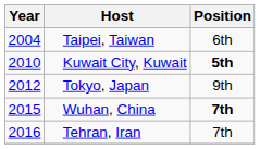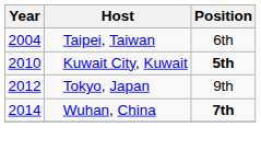 <table class="wikitable" style="text-align: center;">
 <tr>
 <th>Year</th>
 <th>Host</th>
 <th>Position</th>
 </tr>
 <tr>
 <td><a href='#'>2004</a></td>
 <td style="text-align: left; padding-left: 20px;"> <a href='#'>Taipei</a>, <a href='#'>Taiwan</a></td>
 <td>6th</td>
 </tr>
 <tr>
 <td><a href='#'>2010</a></td>
 <td style="text-align: left; padding-left: 20px;"> <a href='#'>Kuwait City</a>, <a href='#'>Kuwait</a></td>
 <td><strong>5th</strong></td>
 </tr>
 <tr>
 <td><a href='#'>2012</a></td>
 <td style="text-align: left; padding-left: 20px;"> <a href='#'>Tokyo</a>, <a href='#'>Japan</a></td>
 <td>9th</td>
 </tr>
 <tr>
-<td><a href='#'>2015</a></td>
+<td><a href='#'>2014</a></td>
 <td style="text-align: left; padding-left: 20px;"> <a href='#'>Wuhan</a>, <a href='#'>China</a></td>
 <td><strong>7th</strong></td>
 </tr>
 <tr>
-<td><a href='#'>2016</a></td>
-<td style="text-align: left; padding-left: 20px;"> <a href='#'>Tehran</a>, <a href='#'>Iran</a></td>
-<td>7th</td>
-</tr>
-<tr>
 </tr>
 </table>
